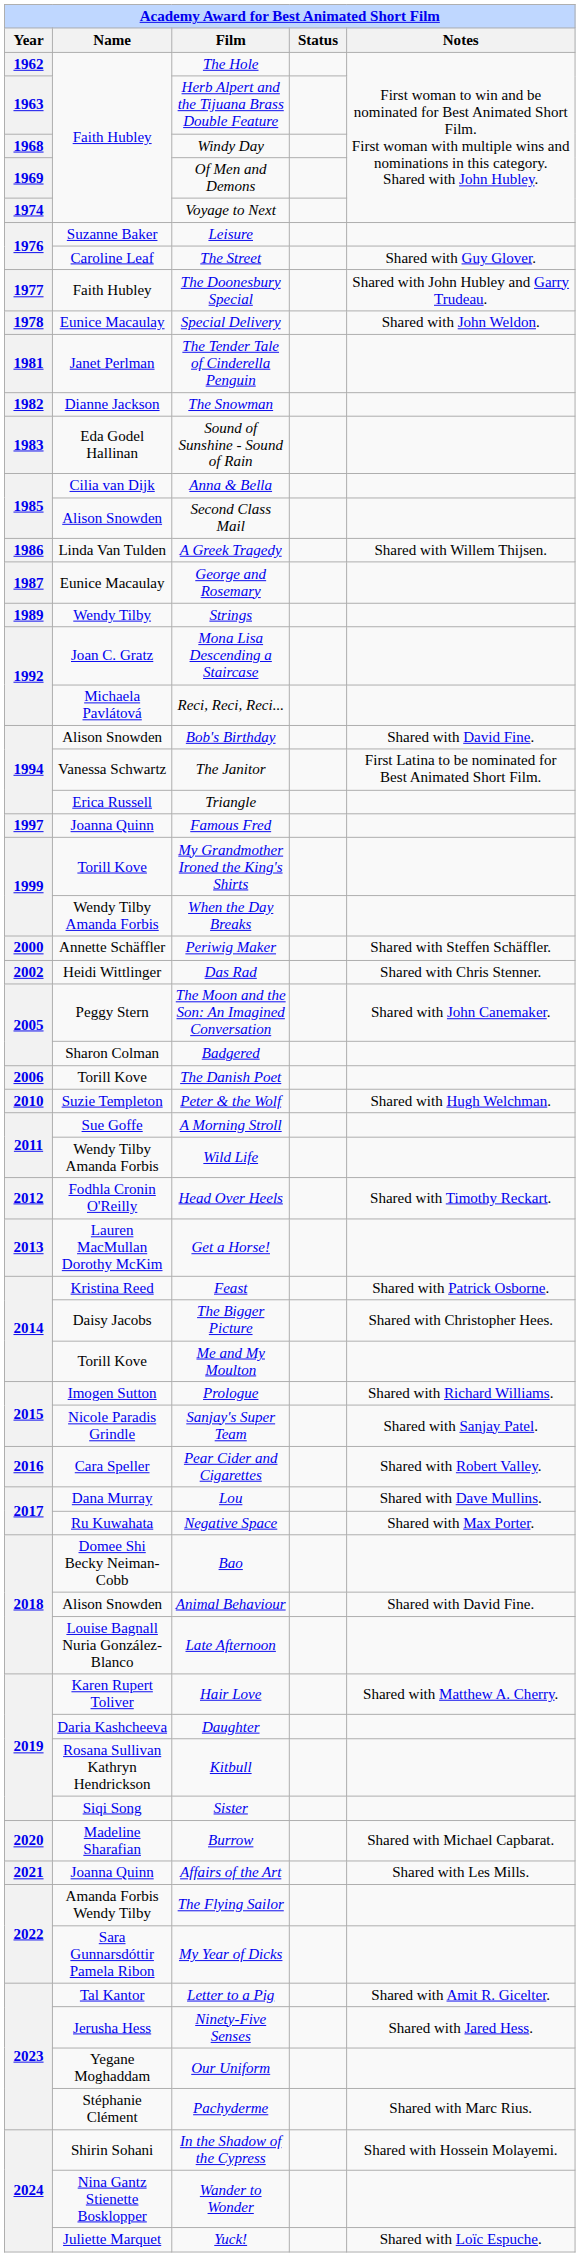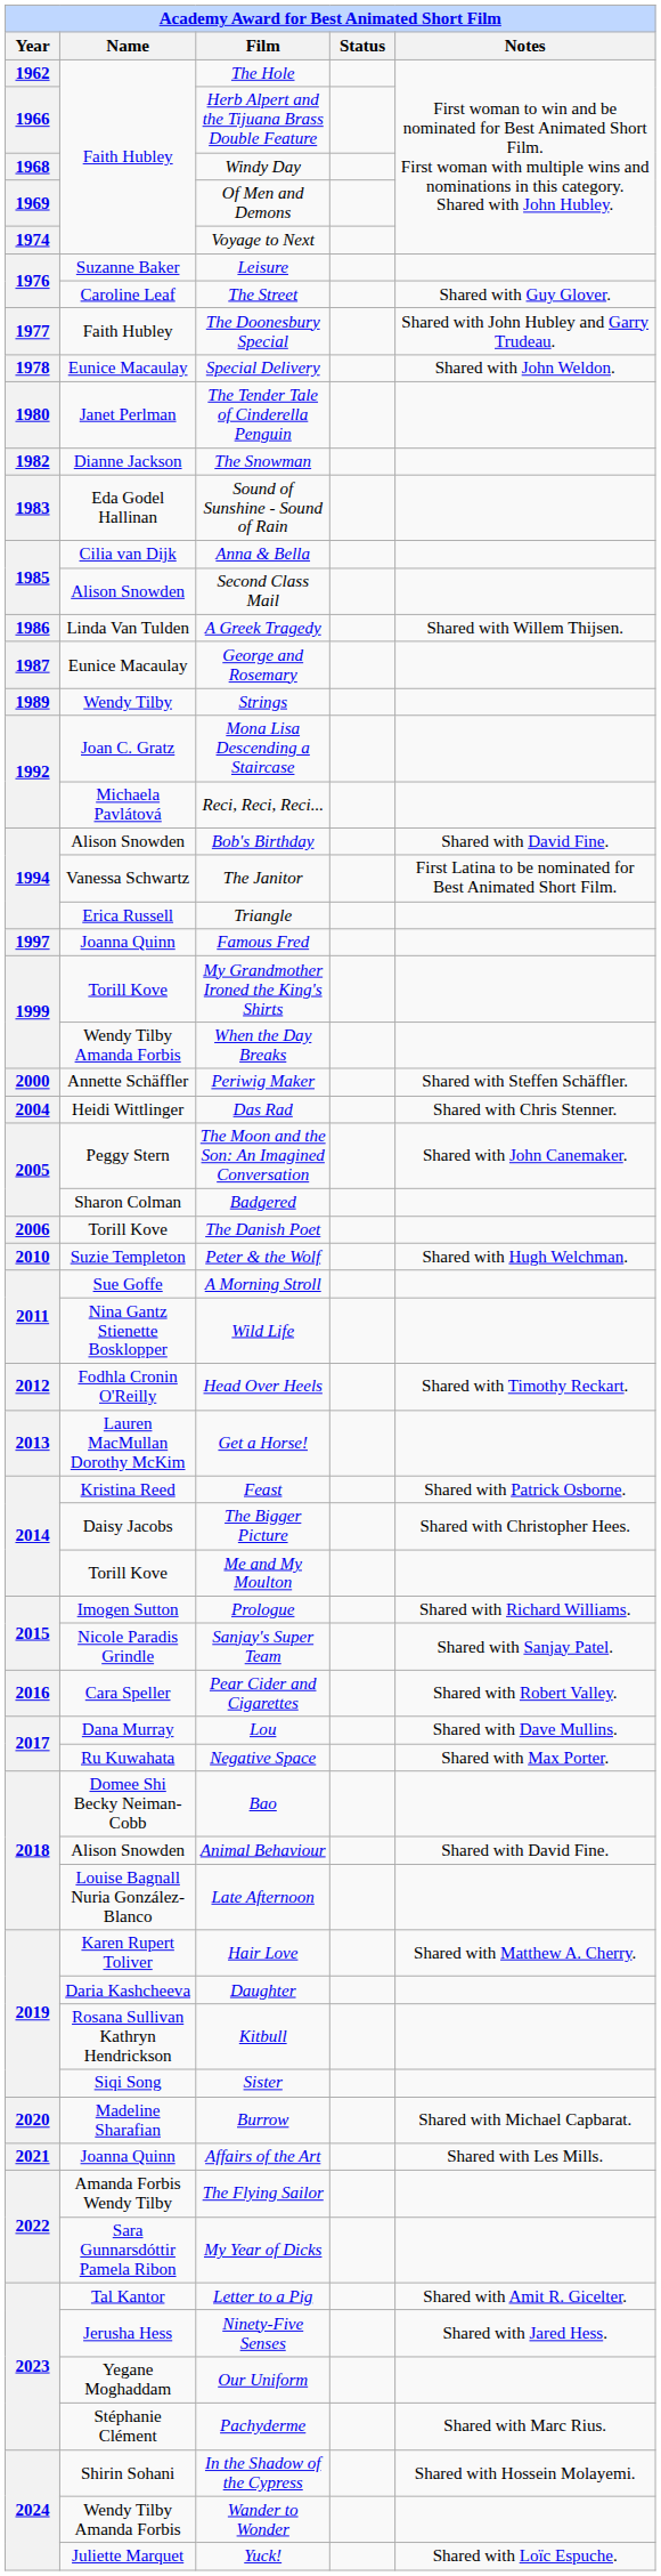 <table class="wikitable" style="text-align: center">
 <tr ---- bgcolor="#bfd7ff">
 <td colspan=5 align=center><strong><a href='#'>Academy Award for Best Animated Short Film</a></strong></td>
 </tr>
 <tr ---- bgcolor="#ebf5ff">
 <th width="075">Year</th>
 <th width="200">Name</th>
 <th width="200">Film</th>
 <th width="080">Status</th>
 <th width="650">Notes</th>
 </tr>
 <tr>
 <th><a href='#'>1962</a></th>
 <td rowspan="5"><a href='#'>Faith Hubley</a></td>
 <td><em><a href='#'>The Hole</a></em></td>
 <td></td>
 <td rowspan=5>First woman to win and be nominated for Best Animated Short Film.<br>First woman with multiple wins and nominations in this category.<br>Shared with <a href='#'>John Hubley</a>.</td>
 </tr>
 <tr>
-<th><a href='#'>1963</a></th>
+<th><a href='#'>1966</a></th>
 <td><em><a href='#'>Herb Alpert and the Tijuana Brass Double Feature</a></em></td>
 <td></td>
 </tr>
 <tr>
 <th><a href='#'>1968</a></th>
 <td><em>Windy Day</em></td>
 <td></td>
 </tr>
 <tr>
 <th><a href='#'>1969</a></th>
 <td><em>Of Men and Demons</em></td>
 <td></td>
 </tr>
 <tr>
 <th><a href='#'>1974</a></th>
 <td><em>Voyage to Next</em></td>
 <td></td>
 </tr>
 <tr>
 <th rowspan="2"><a href='#'>1976</a><br></th>
 <td><a href='#'>Suzanne Baker</a></td>
 <td><em><a href='#'>Leisure</a></em></td>
 <td></td>
 <td></td>
 </tr>
 <tr>
 <td><a href='#'>Caroline Leaf</a></td>
 <td><em><a href='#'>The Street</a></em></td>
 <td></td>
 <td>Shared with <a href='#'>Guy Glover</a>.</td>
 </tr>
 <tr>
 <th><a href='#'>1977</a></th>
 <td>Faith Hubley</td>
 <td><em><a href='#'>The Doonesbury Special</a></em></td>
 <td></td>
 <td>Shared with John Hubley and <a href='#'>Garry Trudeau</a>.</td>
 </tr>
 <tr>
 <th><a href='#'>1978</a></th>
 <td><a href='#'>Eunice Macaulay</a></td>
 <td><em><a href='#'>Special Delivery</a></em></td>
 <td></td>
 <td>Shared with <a href='#'>John Weldon</a>.</td>
 </tr>
 <tr>
-<th><a href='#'>1981</a></th>
+<th><a href='#'>1980</a></th>
 <td><a href='#'>Janet Perlman</a></td>
 <td><em><a href='#'>The Tender Tale of Cinderella Penguin</a></em></td>
 <td></td>
 <td></td>
 </tr>
 <tr>
 <th><a href='#'>1982</a></th>
 <td><a href='#'>Dianne Jackson</a></td>
 <td><em><a href='#'>The Snowman</a></em></td>
 <td></td>
 <td></td>
 </tr>
 <tr>
 <th><a href='#'>1983</a></th>
 <td>Eda Godel Hallinan</td>
 <td><em>Sound of Sunshine - Sound of Rain</em></td>
 <td></td>
 <td></td>
 </tr>
 <tr>
 <th rowspan="2"><a href='#'>1985</a></th>
 <td><a href='#'>Cilia van Dijk</a></td>
 <td><em><a href='#'>Anna & Bella</a></em></td>
 <td></td>
 <td></td>
 </tr>
 <tr>
 <td><a href='#'>Alison Snowden</a></td>
 <td><em>Second Class Mail</em></td>
 <td></td>
 <td></td>
 </tr>
 <tr>
 <th><a href='#'>1986</a></th>
 <td>Linda Van Tulden</td>
 <td><em><a href='#'>A Greek Tragedy</a></em></td>
 <td></td>
 <td>Shared with Willem Thijsen.</td>
 </tr>
 <tr>
 <th><a href='#'>1987</a></th>
 <td>Eunice Macaulay</td>
 <td><em><a href='#'>George and Rosemary</a></em></td>
 <td></td>
 <td></td>
 </tr>
 <tr>
 <th><a href='#'>1989</a></th>
 <td><a href='#'>Wendy Tilby</a></td>
 <td><em><a href='#'>Strings</a></em></td>
 <td></td>
 <td></td>
 </tr>
 <tr>
 <th rowspan="2"><a href='#'>1992</a></th>
 <td><a href='#'>Joan C. Gratz</a></td>
 <td><em><a href='#'>Mona Lisa Descending a Staircase</a></em></td>
 <td></td>
 <td></td>
 </tr>
 <tr>
 <td><a href='#'>Michaela Pavlátová</a></td>
 <td><em>Reci, Reci, Reci...</em></td>
 <td></td>
 <td></td>
 </tr>
 <tr>
 <th rowspan="3"><a href='#'>1994</a></th>
 <td>Alison Snowden</td>
 <td><em><a href='#'>Bob's Birthday</a></em></td>
 <td></td>
 <td>Shared with <a href='#'>David Fine</a>.</td>
 </tr>
 <tr>
 <td>Vanessa Schwartz</td>
 <td><em>The Janitor</em></td>
 <td></td>
 <td>First Latina to be nominated for Best Animated Short Film.</td>
 </tr>
 <tr>
 <td><a href='#'>Erica Russell</a></td>
 <td><em>Triangle</em></td>
 <td></td>
 <td></td>
 </tr>
 <tr>
 <th><a href='#'>1997</a></th>
 <td><a href='#'>Joanna Quinn</a></td>
 <td><em><a href='#'>Famous Fred</a></em></td>
 <td></td>
 <td></td>
 </tr>
 <tr>
 <th rowspan="2"><a href='#'>1999</a></th>
 <td><a href='#'>Torill Kove</a></td>
 <td><em><a href='#'>My Grandmother Ironed the King's Shirts</a></em></td>
 <td></td>
 <td></td>
 </tr>
 <tr>
 <td>Wendy Tilby<br><a href='#'>Amanda Forbis</a></td>
 <td><em><a href='#'>When the Day Breaks</a></em></td>
 <td></td>
 <td></td>
 </tr>
 <tr>
 <th><a href='#'>2000</a></th>
 <td>Annette Schäffler</td>
 <td><em><a href='#'>Periwig Maker</a></em></td>
 <td></td>
 <td>Shared with Steffen Schäffler.</td>
 </tr>
 <tr>
-<th><a href='#'>2002</a></th>
+<th><a href='#'>2004</a></th>
 <td>Heidi Wittlinger</td>
 <td><em><a href='#'>Das Rad</a></em></td>
 <td></td>
 <td>Shared with Chris Stenner.</td>
 </tr>
 <tr>
 <th rowspan="2"><a href='#'>2005</a></th>
 <td>Peggy Stern</td>
 <td><em><a href='#'>The Moon and the Son: An Imagined Conversation</a></em></td>
 <td></td>
 <td>Shared with <a href='#'>John Canemaker</a>.</td>
 </tr>
 <tr>
 <td>Sharon Colman</td>
 <td><em><a href='#'>Badgered</a></em></td>
 <td></td>
 <td></td>
 </tr>
 <tr>
 <th><a href='#'>2006</a></th>
 <td>Torill Kove</td>
 <td><em><a href='#'>The Danish Poet</a></em></td>
 <td></td>
 <td></td>
 </tr>
 <tr>
 <th><a href='#'>2010</a></th>
 <td><a href='#'>Suzie Templeton</a></td>
 <td><em><a href='#'>Peter & the Wolf</a></em></td>
 <td></td>
 <td>Shared with <a href='#'>Hugh Welchman</a>.</td>
 </tr>
 <tr>
 <th rowspan="2"><a href='#'>2011</a></th>
 <td><a href='#'>Sue Goffe</a></td>
 <td><em><a href='#'>A Morning Stroll</a></em></td>
 <td></td>
 <td></td>
 </tr>
 <tr>
-<td>Wendy Tilby<br>Amanda Forbis</td>
+<td><a href='#'>Nina Gantz</a><br><a href='#'>Stienette Bosklopper</a></td>
 <td><em><a href='#'>Wild Life</a></em></td>
 <td></td>
 <td></td>
 </tr>
 <tr>
 <th><a href='#'>2012</a></th>
 <td><a href='#'>Fodhla Cronin O'Reilly</a></td>
 <td><em><a href='#'>Head Over Heels</a></em></td>
 <td></td>
 <td>Shared with <a href='#'>Timothy Reckart</a>.</td>
 </tr>
 <tr>
 <th><a href='#'>2013</a></th>
 <td><a href='#'>Lauren MacMullan</a><br><a href='#'>Dorothy McKim</a></td>
 <td><em><a href='#'>Get a Horse!</a></em></td>
 <td></td>
 <td></td>
 </tr>
 <tr>
 <th rowspan="3"><a href='#'>2014</a></th>
 <td><a href='#'>Kristina Reed</a></td>
 <td><em><a href='#'>Feast</a></em></td>
 <td></td>
 <td>Shared with <a href='#'>Patrick Osborne</a>.</td>
 </tr>
 <tr>
 <td>Daisy Jacobs</td>
 <td><em><a href='#'>The Bigger Picture</a></em></td>
 <td></td>
 <td>Shared with Christopher Hees.</td>
 </tr>
 <tr>
 <td>Torill Kove</td>
 <td><em><a href='#'>Me and My Moulton</a></em></td>
 <td></td>
 <td></td>
 </tr>
 <tr>
 <th rowspan="2"><a href='#'>2015</a></th>
 <td><a href='#'>Imogen Sutton</a></td>
 <td><em><a href='#'>Prologue</a></em></td>
 <td></td>
 <td>Shared with <a href='#'>Richard Williams</a>.</td>
 </tr>
 <tr>
 <td><a href='#'>Nicole Paradis Grindle</a></td>
 <td><em><a href='#'>Sanjay's Super Team</a></em></td>
 <td></td>
 <td>Shared with <a href='#'>Sanjay Patel</a>.</td>
 </tr>
 <tr>
 <th><a href='#'>2016</a></th>
 <td><a href='#'>Cara Speller</a></td>
 <td><em><a href='#'>Pear Cider and Cigarettes</a></em></td>
 <td></td>
 <td>Shared with <a href='#'>Robert Valley</a>.</td>
 </tr>
 <tr>
 <th rowspan="2"><a href='#'>2017</a></th>
 <td><a href='#'>Dana Murray</a></td>
 <td><em><a href='#'>Lou</a></em></td>
 <td></td>
 <td>Shared with <a href='#'>Dave Mullins</a>.</td>
 </tr>
 <tr>
 <td><a href='#'>Ru Kuwahata</a></td>
 <td><em><a href='#'>Negative Space</a></em></td>
 <td></td>
 <td>Shared with <a href='#'>Max Porter</a>.</td>
 </tr>
 <tr>
 <th rowspan="3"><a href='#'>2018</a></th>
 <td><a href='#'>Domee Shi</a><br>Becky Neiman-Cobb</td>
 <td><em><a href='#'>Bao</a></em></td>
 <td></td>
 <td></td>
 </tr>
 <tr>
 <td>Alison Snowden</td>
 <td><em><a href='#'>Animal Behaviour</a></em></td>
 <td></td>
 <td>Shared with David Fine.</td>
 </tr>
 <tr>
 <td><a href='#'>Louise Bagnall</a><br>Nuria González-Blanco</td>
 <td><em><a href='#'>Late Afternoon</a></em></td>
 <td></td>
 <td></td>
 </tr>
 <tr>
 <th rowspan="4"><a href='#'>2019</a></th>
 <td><a href='#'>Karen Rupert Toliver</a></td>
 <td><em><a href='#'>Hair Love</a></em></td>
 <td></td>
 <td>Shared with <a href='#'>Matthew A. Cherry</a>.</td>
 </tr>
 <tr>
 <td><a href='#'>Daria Kashcheeva</a></td>
 <td><em><a href='#'>Daughter</a></em></td>
 <td></td>
 <td></td>
 </tr>
 <tr>
 <td><a href='#'>Rosana Sullivan</a><br>Kathryn Hendrickson</td>
 <td><em><a href='#'>Kitbull</a></em></td>
 <td></td>
 <td></td>
 </tr>
 <tr>
 <td><a href='#'>Siqi Song</a></td>
 <td><em><a href='#'>Sister</a></em></td>
 <td></td>
 <td></td>
 </tr>
 <tr>
 <th><a href='#'>2020</a></th>
 <td><a href='#'>Madeline Sharafian</a></td>
 <td><em><a href='#'>Burrow</a></em></td>
 <td></td>
 <td>Shared with Michael Capbarat.</td>
 </tr>
 <tr>
 <th><a href='#'>2021</a></th>
 <td><a href='#'>Joanna Quinn</a></td>
 <td><em><a href='#'>Affairs of the Art</a></em></td>
 <td></td>
 <td>Shared with Les Mills.</td>
 </tr>
 <tr>
 <th rowspan="2"><a href='#'>2022</a></th>
 <td>Amanda Forbis<br>Wendy Tilby</td>
 <td><em><a href='#'>The Flying Sailor</a></em></td>
 <td></td>
 <td></td>
 </tr>
 <tr>
 <td><a href='#'>Sara Gunnarsdóttir</a><br><a href='#'>Pamela Ribon</a></td>
 <td><em><a href='#'>My Year of Dicks</a></em></td>
 <td></td>
 <td></td>
 </tr>
 <tr>
 <th rowspan="4"><a href='#'>2023</a></th>
 <td><a href='#'>Tal Kantor</a></td>
 <td><em><a href='#'>Letter to a Pig</a></em></td>
 <td></td>
 <td>Shared with <a href='#'>Amit R. Gicelter</a>.</td>
 </tr>
 <tr>
 <td><a href='#'>Jerusha Hess</a></td>
 <td><em><a href='#'>Ninety-Five Senses</a></em></td>
 <td></td>
 <td>Shared with <a href='#'>Jared Hess</a>.</td>
 </tr>
 <tr>
 <td>Yegane Moghaddam</td>
 <td><em><a href='#'>Our Uniform</a></em></td>
 <td></td>
 <td></td>
 </tr>
 <tr>
 <td>Stéphanie Clément</td>
 <td><em><a href='#'>Pachyderme</a></em></td>
 <td></td>
 <td>Shared with Marc Rius.</td>
 </tr>
 <tr>
 <th rowspan="3"><a href='#'>2024</a></th>
 <td>Shirin Sohani</td>
 <td><em><a href='#'>In the Shadow of the Cypress</a></em></td>
 <td></td>
 <td>Shared with Hossein Molayemi.</td>
 </tr>
 <tr>
-<td><a href='#'>Nina Gantz</a><br><a href='#'>Stienette Bosklopper</a></td>
+<td>Wendy Tilby<br>Amanda Forbis</td>
 <td><em><a href='#'>Wander to Wonder</a></em></td>
 <td></td>
 <td></td>
 </tr>
 <tr>
 <td><a href='#'>Juliette Marquet</a></td>
 <td><em><a href='#'>Yuck!</a></em></td>
 <td></td>
 <td>Shared with <a href='#'>Loïc Espuche</a>.</td>
 </tr>
 </table>
